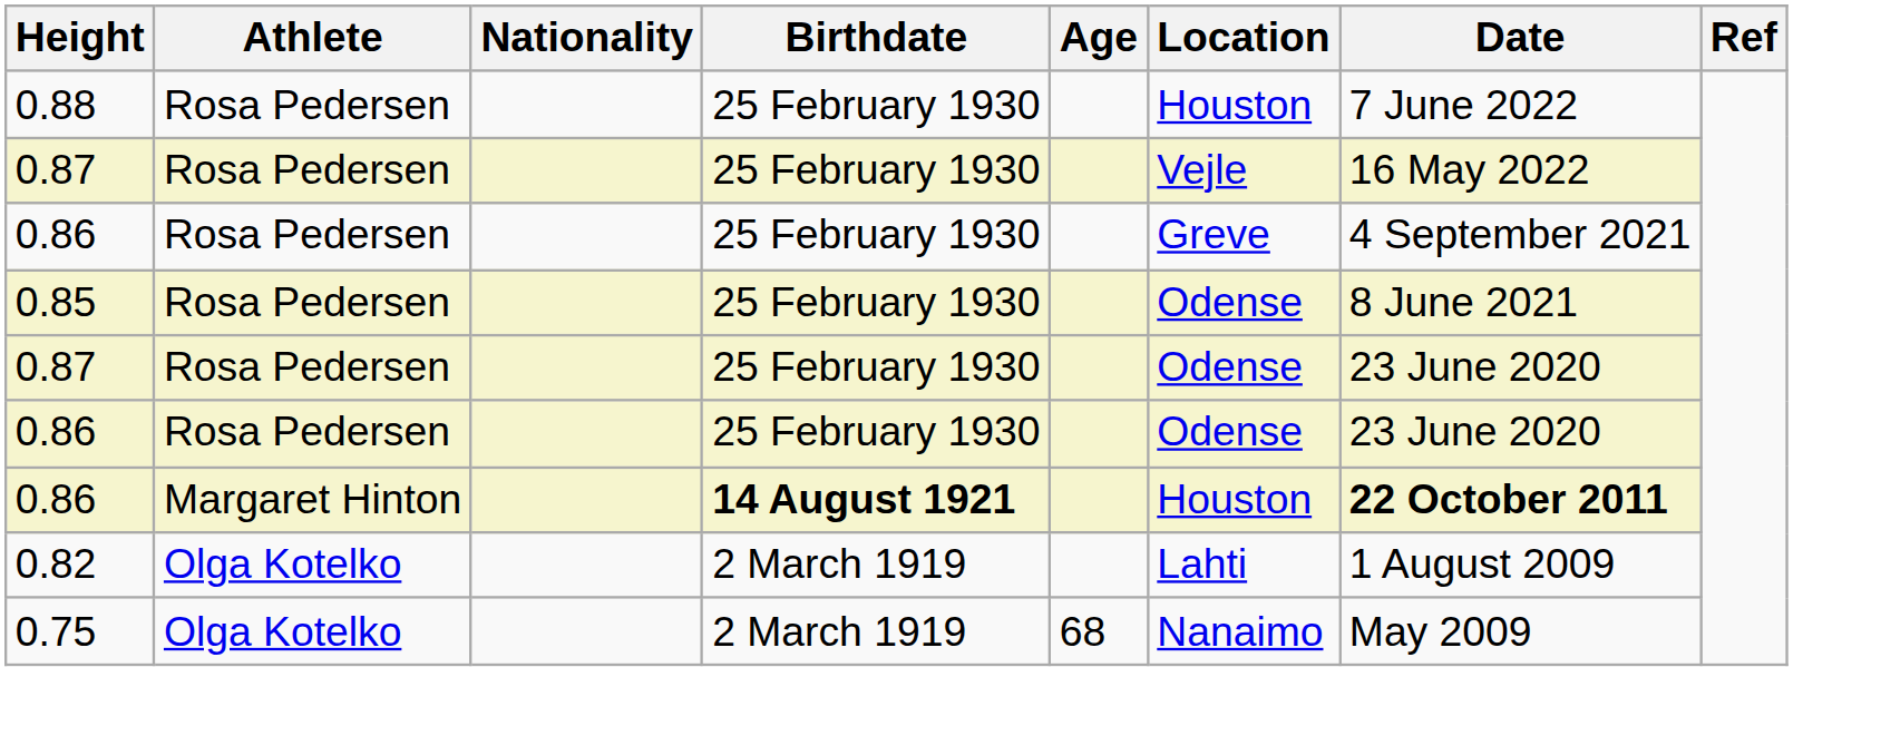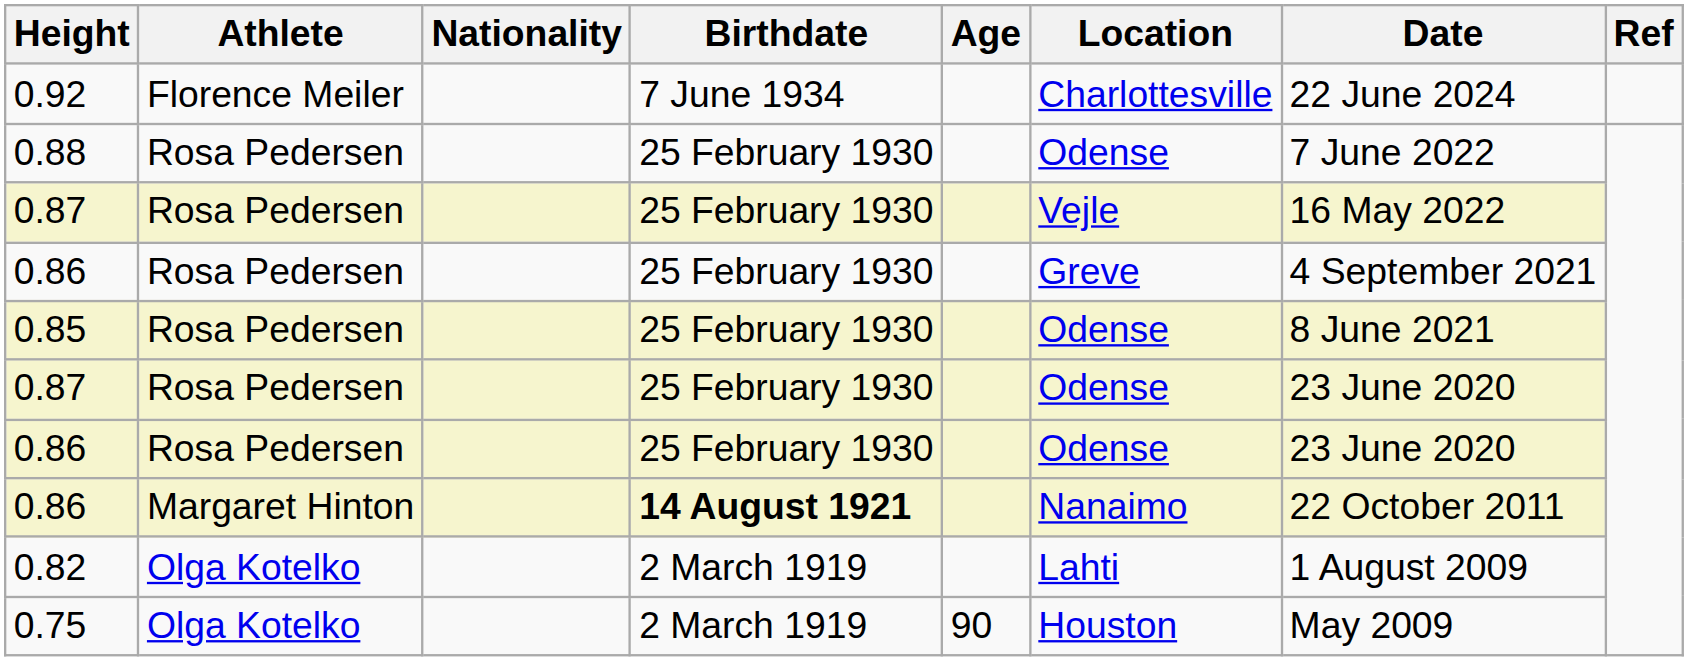 <table class="wikitable">
 <tr>
 <th>Height</th>
 <th>Athlete</th>
 <th>Nationality</th>
 <th>Birthdate</th>
 <th>Age</th>
 <th>Location</th>
 <th>Date</th>
 <th>Ref</th>
 </tr>
 <tr>
+<td>0.92</td>
+<td>Florence Meiler</td>
+<td></td>
+<td>7 June 1934</td>
+<td></td>
+<td><a href='#'>Charlottesville</a></td>
+<td>22 June 2024</td>
+<td></td>
+</tr>
+<tr>
 <td>0.88</td>
 <td>Rosa Pedersen</td>
 <td></td>
 <td>25 February 1930</td>
 <td></td>
-<td><a href='#'>Houston</a></td>
+<td><a href='#'>Odense</a></td>
 <td>7 June 2022</td>
 </tr>
 <tr bgcolor=#f6F5CE>
 <td>0.87</td>
 <td>Rosa Pedersen</td>
 <td></td>
 <td>25 February 1930</td>
 <td></td>
 <td><a href='#'>Vejle</a></td>
 <td>16 May 2022</td>
 </tr>
 <tr>
 <td>0.86</td>
 <td>Rosa Pedersen</td>
 <td></td>
 <td>25 February 1930</td>
 <td></td>
 <td><a href='#'>Greve</a></td>
 <td>4 September 2021</td>
 </tr>
 <tr bgcolor=#f6F5CE>
 <td>0.85</td>
 <td>Rosa Pedersen</td>
 <td></td>
 <td>25 February 1930</td>
 <td></td>
 <td><a href='#'>Odense</a></td>
 <td>8 June 2021</td>
 </tr>
 <tr bgcolor=#f6F5CE>
 <td>0.87</td>
 <td>Rosa Pedersen</td>
 <td></td>
 <td>25 February 1930</td>
 <td></td>
 <td><a href='#'>Odense</a></td>
 <td>23 June 2020</td>
 </tr>
 <tr bgcolor=#f6F5CE>
 <td>0.86</td>
 <td>Rosa Pedersen</td>
 <td></td>
 <td>25 February 1930</td>
 <td></td>
 <td><a href='#'>Odense</a></td>
 <td>23 June 2020</td>
 </tr>
 <tr bgcolor=#f6F5CE>
 <td>0.86</td>
 <td>Margaret Hinton</td>
 <td></td>
 <td><strong>14 August 1921</strong></td>
 <td></td>
-<td><a href='#'>Houston</a></td>
-<td><strong>22 October 2011</strong></td>
+<td><a href='#'>Nanaimo</a></td>
+<td>22 October 2011</td>
 </tr>
 <tr>
 <td>0.82</td>
 <td><a href='#'>Olga Kotelko</a></td>
 <td></td>
 <td>2 March 1919</td>
 <td></td>
 <td><a href='#'>Lahti</a></td>
 <td>1 August 2009</td>
 </tr>
 <tr>
 <td>0.75</td>
 <td><a href='#'>Olga Kotelko</a></td>
 <td></td>
 <td>2 March 1919</td>
-<td>68</td>
-<td><a href='#'>Nanaimo</a></td>
+<td>90</td>
+<td><a href='#'>Houston</a></td>
 <td>May 2009</td>
 </tr>
 </table>
